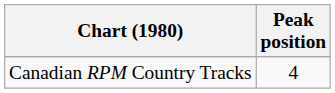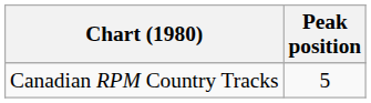 <table class="wikitable">
 <tr>
 <th align="left">Chart (1980)</th>
 <th align="center">Peak<br>position</th>
 </tr>
 <tr>
 </tr>
 <tr>
 <td align="left">Canadian <em>RPM</em> Country Tracks</td>
-<td align="center">4</td>
+<td align="center">5</td>
 </tr>
 </table>
